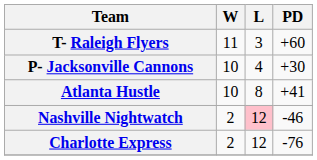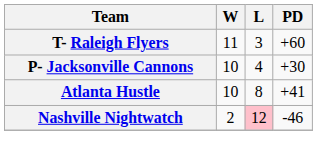 <table class="wikitable" width=50% style="text-align:center;">
 <tr>
 <th>Team</th>
 <th>W</th>
 <th>L</th>
 <th>PD</th>
 </tr>
 <tr>
 <th><strong>T- </strong><a href='#'>Raleigh Flyers</a></th>
 <td style="text-align:center;">11</td>
 <td style="text-align:center;">3</td>
 <td style="text-align:center;">+60</td>
 </tr>
 <tr>
 <th><strong>P- </strong><a href='#'>Jacksonville Cannons</a></th>
 <td style="text-align:center;">10</td>
 <td style="text-align:center;">4</td>
 <td style="text-align:center;">+30</td>
 </tr>
 <tr>
 <th><a href='#'>Atlanta Hustle</a></th>
 <td style="text-align:center;">10</td>
 <td style="text-align:center;">8</td>
 <td style="text-align:center;">+41</td>
 </tr>
 <tr>
 <th><a href='#'>Nashville Nightwatch</a></th>
 <td style="text-align:center;">2</td>
 <td style="background: pink; text-align:center;">12</td>
 <td style="text-align:center;">-46</td>
 </tr>
 <tr>
-<th><a href='#'>Charlotte Express</a></th>
-<td style="text-align:center;">2</td>
-<td style="text-align:center;">12</td>
-<td style="text-align:center;">-76</td>
-</tr>
-<tr>
 </tr>
 </table>
